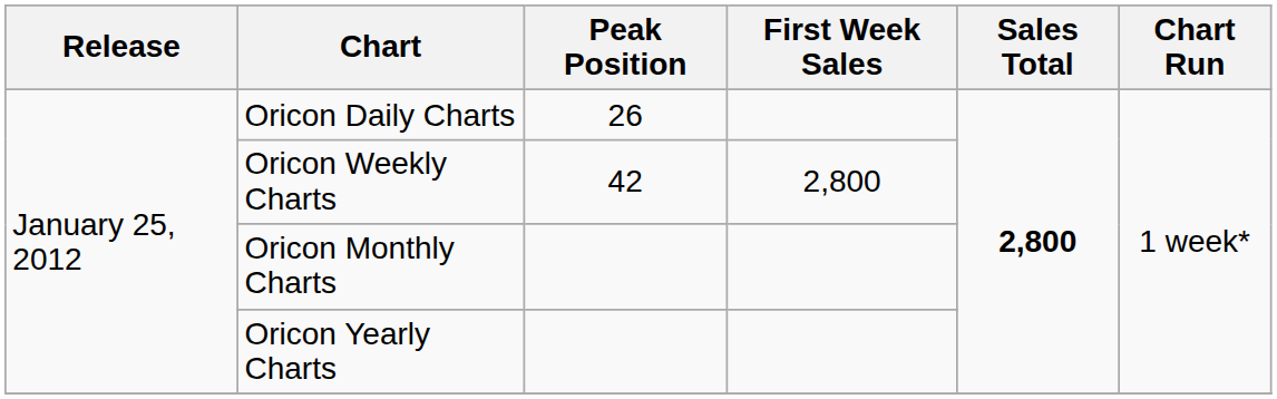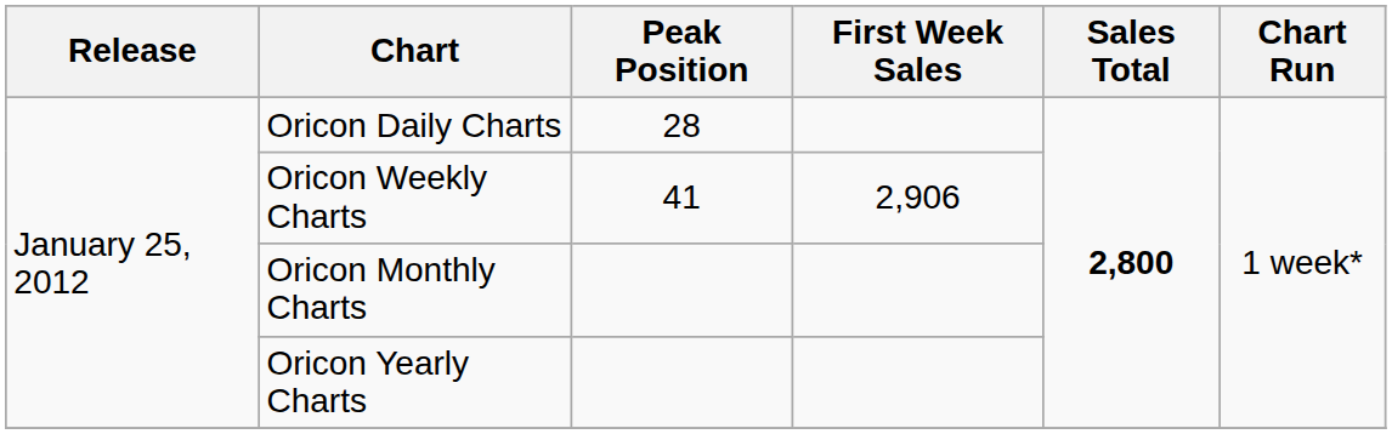 <table class="wikitable" width="650px">
 <tr>
 <th align="left">Release</th>
 <th align="left">Chart</th>
 <th align="left">Peak Position</th>
 <th align="left">First Week Sales</th>
 <th align="left">Sales Total</th>
 <th align="left">Chart Run</th>
 </tr>
 <tr>
 <td rowspan="4" align="left">January 25, 2012</td>
 <td align="left">Oricon Daily Charts</td>
-<td align="center">26</td>
+<td align="center">28</td>
 <td align="center"></td>
 <td rowspan="4" align="center"><strong>2,800</strong></td>
 <td rowspan="4" align="center">1 week*</td>
 </tr>
 <tr>
 <td align="left">Oricon Weekly Charts</td>
-<td align="center">42</td>
-<td align="center">2,800</td>
+<td align="center">41</td>
+<td align="center">2,906</td>
 </tr>
 <tr>
 <td align="left">Oricon Monthly Charts</td>
 <td align="center"></td>
 <td align="center"></td>
 </tr>
 <tr>
 <td align="left">Oricon Yearly Charts</td>
 <td align="center"></td>
 <td align="center"></td>
 </tr>
 <tr>
 </tr>
 </table>
